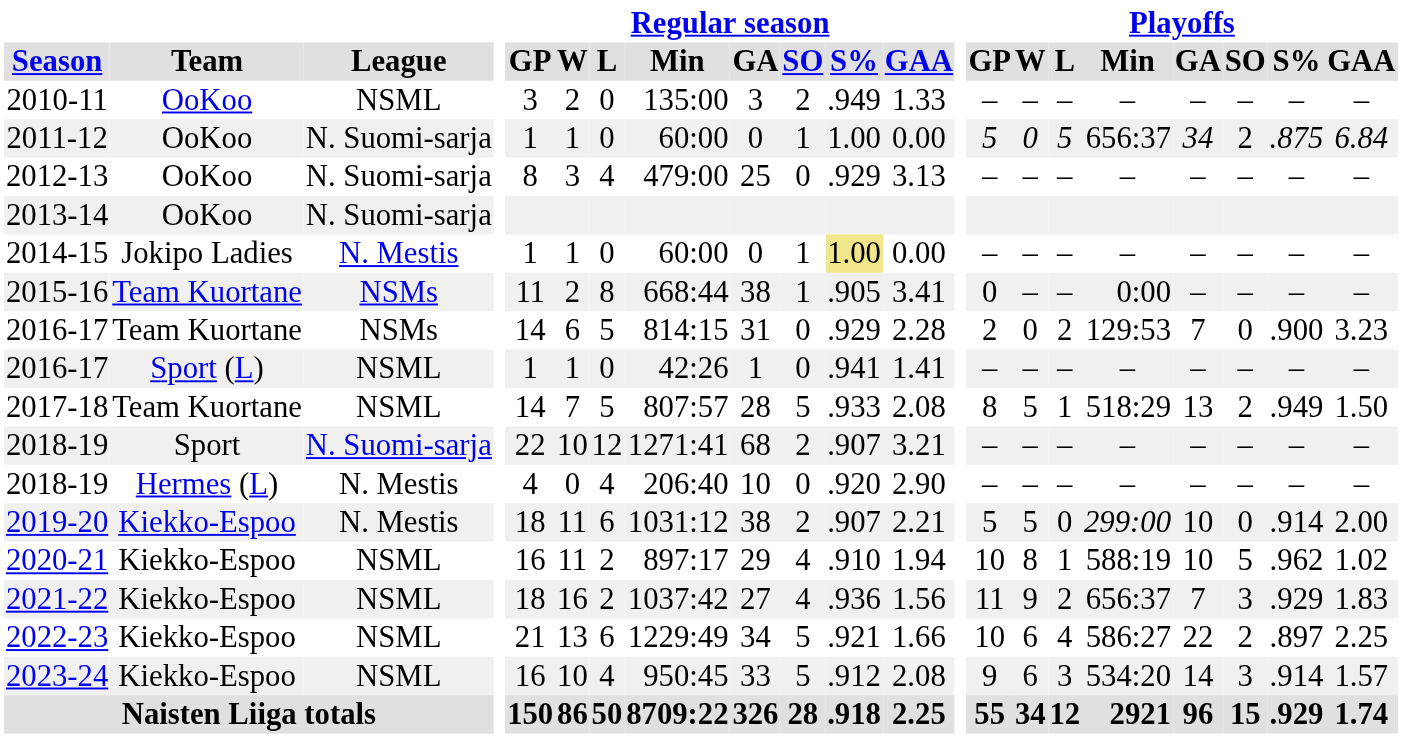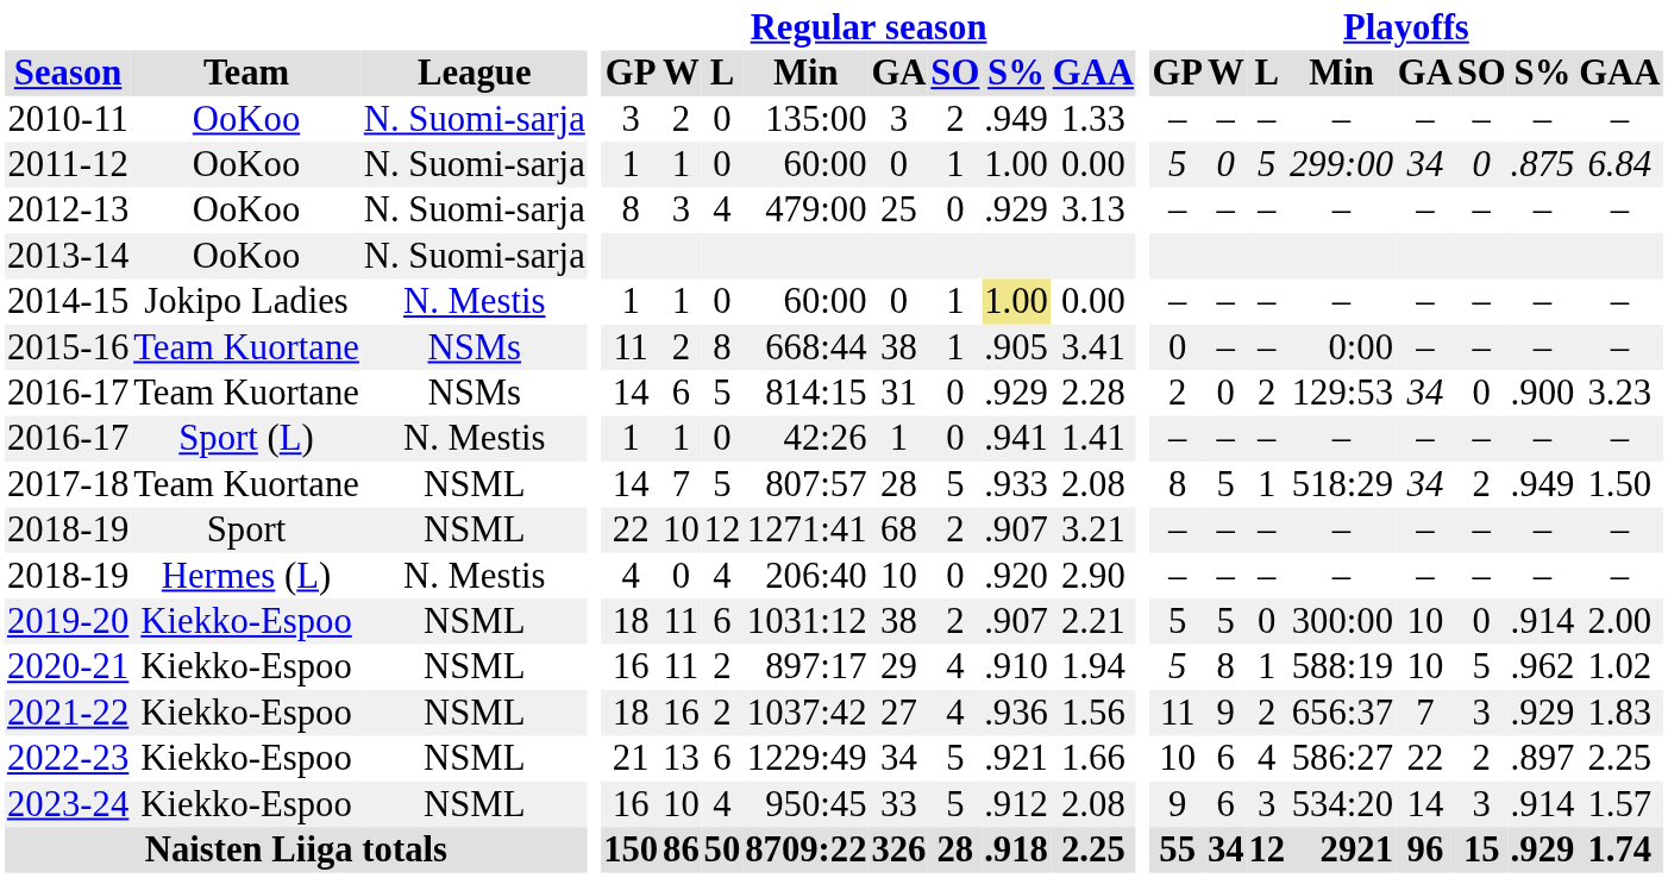 <table border="0" cellpadding="1" cellspacing="0" width="" style="text-align:center">
 <tr>
 <th colspan="3" bgcolor="#ffffff"> </th>
 <th rowspan="99" bgcolor="#ffffff"> </th>
 <th colspan="8"><a href='#'>Regular season</a></th>
 <th rowspan="99" bgcolor="#ffffff"> </th>
 <th colspan="8"><a href='#'>Playoffs</a></th>
 </tr>
 <tr bgcolor="#e0e0e0">
 <th><a href='#'>Season</a></th>
 <th>Team</th>
 <th>League</th>
 <th>GP</th>
 <th>W</th>
 <th>L</th>
 <th>Min</th>
 <th>GA</th>
 <th><a href='#'>SO</a></th>
 <th><a href='#'>S%</a></th>
 <th><a href='#'>GAA</a></th>
 <th>GP</th>
 <th>W</th>
 <th>L</th>
 <th>Min</th>
 <th>GA</th>
 <th>SO</th>
 <th>S%</th>
 <th>GAA</th>
 </tr>
 <tr>
 <td>2010-11</td>
 <td><a href='#'>OoKoo</a></td>
-<td>NSML</td>
+<td><a href='#'>N. Suomi-sarja</a></td>
 <td>3</td>
 <td>2</td>
 <td>0</td>
 <td align=right>135:00</td>
 <td>3</td>
 <td>2</td>
 <td>.949</td>
 <td>1.33</td>
 <td>–</td>
 <td>–</td>
 <td>–</td>
 <td>–</td>
 <td>–</td>
 <td>–</td>
 <td>–</td>
 <td>–</td>
 </tr>
 <tr bgcolor="#f0f0f0">
 <td>2011-12</td>
 <td>OoKoo</td>
 <td>N. Suomi-sarja</td>
 <td>1</td>
 <td>1</td>
 <td>0</td>
 <td align=right>60:00</td>
 <td>0</td>
 <td>1</td>
 <td>1.00</td>
 <td>0.00</td>
 <td><em>5</em></td>
 <td><em>0</em></td>
 <td><em>5</em></td>
-<td align="right">656:37</td>
+<td align="right"><em>299:00</em></td>
 <td><em>34</em></td>
-<td>2</td>
+<td><em>0</em></td>
 <td><em>.875</em></td>
 <td><em>6.84</em></td>
 </tr>
 <tr>
 <td>2012-13</td>
 <td>OoKoo</td>
 <td>N. Suomi-sarja</td>
 <td>8</td>
 <td>3</td>
 <td>4</td>
 <td align=right>479:00</td>
 <td>25</td>
 <td>0</td>
 <td>.929</td>
 <td>3.13</td>
 <td>–</td>
 <td>–</td>
 <td>–</td>
 <td>–</td>
 <td>–</td>
 <td>–</td>
 <td>–</td>
 <td>–</td>
 </tr>
 <tr bgcolor="#f0f0f0">
 <td>2013-14</td>
 <td>OoKoo</td>
 <td>N. Suomi-sarja</td>
 <td></td>
 <td></td>
 <td></td>
 <td align=right></td>
 <td></td>
 <td></td>
 <td></td>
 <td></td>
 <td></td>
 <td></td>
 <td></td>
 <td align=right></td>
 <td></td>
 <td></td>
 <td></td>
 <td></td>
 </tr>
 <tr>
 <td>2014-15</td>
 <td>Jokipo Ladies</td>
 <td><a href='#'>N. Mestis</a></td>
 <td>1</td>
 <td>1</td>
 <td>0</td>
 <td align=right>60:00</td>
 <td>0</td>
 <td>1</td>
 <td style="background: khaki;">1.00</td>
 <td>0.00</td>
 <td>–</td>
 <td>–</td>
 <td>–</td>
 <td>–</td>
 <td>–</td>
 <td>–</td>
 <td>–</td>
 <td>–</td>
 </tr>
 <tr bgcolor="#f0f0f0">
 <td>2015-16</td>
 <td><a href='#'>Team Kuortane</a></td>
 <td><a href='#'>NSMs</a></td>
 <td>11</td>
 <td>2</td>
 <td>8</td>
 <td align=right>668:44</td>
 <td>38</td>
 <td>1</td>
 <td>.905</td>
 <td>3.41</td>
 <td>0</td>
 <td>–</td>
 <td>–</td>
 <td align=right>0:00</td>
 <td>–</td>
 <td>–</td>
 <td>–</td>
 <td>–</td>
 </tr>
 <tr>
 <td>2016-17</td>
 <td>Team Kuortane</td>
 <td>NSMs</td>
 <td>14</td>
 <td>6</td>
 <td>5</td>
 <td align=right>814:15</td>
 <td>31</td>
 <td>0</td>
 <td>.929</td>
 <td>2.28</td>
 <td>2</td>
 <td>0</td>
 <td>2</td>
 <td align="right">129:53</td>
-<td>7</td>
+<td><em>34</em></td>
 <td>0</td>
 <td>.900</td>
 <td>3.23</td>
 </tr>
 <tr bgcolor="#f0f0f0">
 <td>2016-17</td>
 <td><a href='#'>Sport</a> (<a href='#'>L</a>)</td>
-<td>NSML</td>
+<td>N. Mestis</td>
 <td>1</td>
 <td>1</td>
 <td>0</td>
 <td align=right>42:26</td>
 <td>1</td>
 <td>0</td>
 <td>.941</td>
 <td>1.41</td>
 <td>–</td>
 <td>–</td>
 <td>–</td>
 <td>–</td>
 <td>–</td>
 <td>–</td>
 <td>–</td>
 <td>–</td>
 </tr>
 <tr>
 <td>2017-18</td>
 <td>Team Kuortane</td>
 <td>NSML</td>
 <td>14</td>
 <td>7</td>
 <td>5</td>
 <td align=right>807:57</td>
 <td>28</td>
 <td>5</td>
 <td>.933</td>
 <td>2.08</td>
 <td>8</td>
 <td>5</td>
 <td>1</td>
 <td align="right">518:29</td>
-<td>13</td>
+<td><em>34</em></td>
 <td>2</td>
 <td>.949</td>
 <td>1.50</td>
 </tr>
 <tr bgcolor="#f0f0f0">
 <td>2018-19</td>
 <td>Sport</td>
-<td><a href='#'>N. Suomi-sarja</a></td>
+<td>NSML</td>
 <td>22</td>
 <td>10</td>
 <td>12</td>
 <td align=right>1271:41</td>
 <td>68</td>
 <td>2</td>
 <td>.907</td>
 <td>3.21</td>
 <td>–</td>
 <td>–</td>
 <td>–</td>
 <td>–</td>
 <td>–</td>
 <td>–</td>
 <td>–</td>
 <td>–</td>
 </tr>
 <tr>
 <td>2018-19</td>
 <td><a href='#'>Hermes</a> (<a href='#'>L</a>)</td>
 <td>N. Mestis</td>
 <td>4</td>
 <td>0</td>
 <td>4</td>
 <td align=right>206:40</td>
 <td>10</td>
 <td>0</td>
 <td>.920</td>
 <td>2.90</td>
 <td>–</td>
 <td>–</td>
 <td>–</td>
 <td>–</td>
 <td>–</td>
 <td>–</td>
 <td>–</td>
 <td>–</td>
 </tr>
 <tr bgcolor="#f0f0f0">
 <td><a href='#'>2019-20</a></td>
 <td><a href='#'>Kiekko-Espoo</a></td>
-<td>N. Mestis</td>
+<td>NSML</td>
 <td>18</td>
 <td>11</td>
 <td>6</td>
 <td align=right>1031:12</td>
 <td>38</td>
 <td>2</td>
 <td>.907</td>
 <td>2.21</td>
 <td>5</td>
 <td>5</td>
 <td>0</td>
-<td align="right"><em>299:00</em></td>
+<td align="right">300:00</td>
 <td>10</td>
 <td>0</td>
 <td>.914</td>
 <td>2.00</td>
 </tr>
 <tr>
 <td><a href='#'>2020-21</a></td>
 <td>Kiekko-Espoo</td>
 <td>NSML</td>
 <td>16</td>
 <td>11</td>
 <td>2</td>
 <td align=right>897:17</td>
 <td>29</td>
 <td>4</td>
 <td>.910</td>
 <td>1.94</td>
-<td>10</td>
+<td><em>5</em></td>
 <td>8</td>
 <td>1</td>
 <td align="right">588:19</td>
 <td>10</td>
 <td>5</td>
 <td>.962</td>
 <td>1.02</td>
 </tr>
 <tr bgcolor="#f0f0f0">
 <td><a href='#'>2021-22</a></td>
 <td>Kiekko-Espoo</td>
 <td>NSML</td>
 <td>18</td>
 <td>16</td>
 <td>2</td>
 <td align=right>1037:42</td>
 <td>27</td>
 <td>4</td>
 <td>.936</td>
 <td>1.56</td>
 <td>11</td>
 <td>9</td>
 <td>2</td>
 <td align="right">656:37</td>
 <td>7</td>
 <td>3</td>
 <td>.929</td>
 <td>1.83</td>
 </tr>
 <tr>
 <td><a href='#'>2022-23</a></td>
 <td>Kiekko-Espoo</td>
 <td>NSML</td>
 <td>21</td>
 <td>13</td>
 <td>6</td>
 <td align=right>1229:49</td>
 <td>34</td>
 <td>5</td>
 <td>.921</td>
 <td>1.66</td>
 <td>10</td>
 <td>6</td>
 <td>4</td>
 <td align="right">586:27</td>
 <td>22</td>
 <td>2</td>
 <td>.897</td>
 <td>2.25</td>
 </tr>
 <tr bgcolor="#f0f0f0">
 <td><a href='#'>2023-24</a></td>
 <td>Kiekko-Espoo</td>
 <td>NSML</td>
 <td>16</td>
 <td>10</td>
 <td>4</td>
 <td align=right>950:45</td>
 <td>33</td>
 <td>5</td>
 <td>.912</td>
 <td>2.08</td>
 <td>9</td>
 <td>6</td>
 <td>3</td>
 <td align="right">534:20</td>
 <td>14</td>
 <td>3</td>
 <td>.914</td>
 <td>1.57</td>
 </tr>
 <tr bgcolor="#e0e0e0">
 <th colspan="3">Naisten Liiga totals</th>
 <th>150</th>
 <th>86</th>
 <th>50</th>
 <th align="right">8709:22</th>
 <th>326</th>
 <th>28</th>
 <th>.918</th>
 <th>2.25</th>
 <th>55</th>
 <th>34</th>
 <th>12</th>
 <th align="right">2921</th>
 <th>96</th>
 <th>15</th>
 <th>.929</th>
 <th>1.74</th>
 </tr>
 </table>
